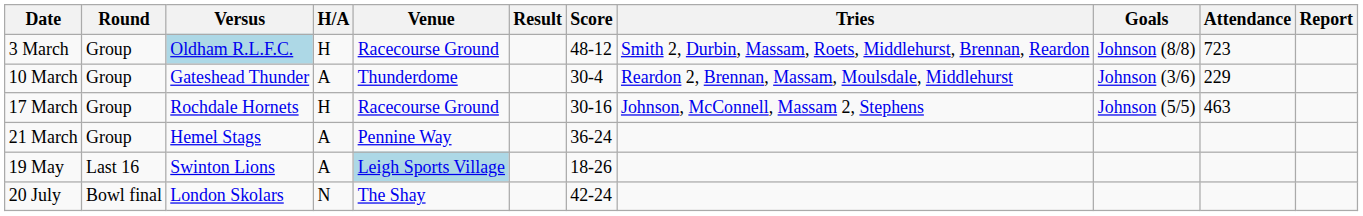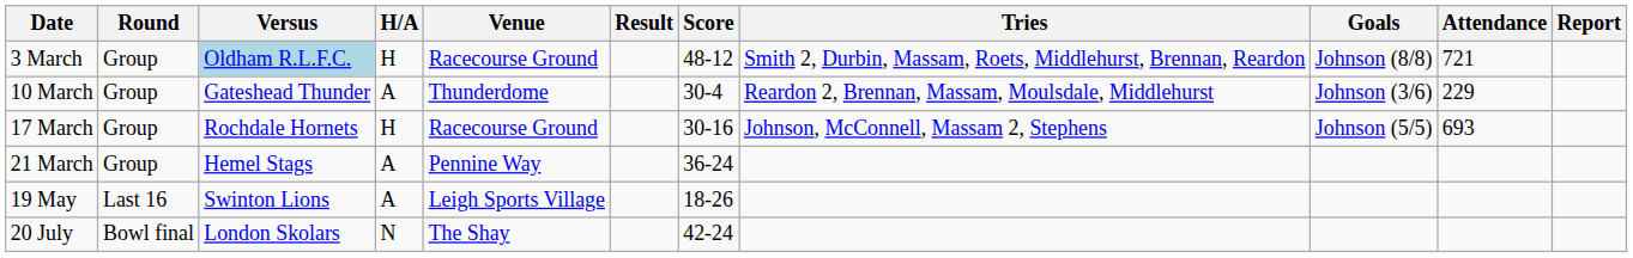 <table class="wikitable defaultleft col2center col4center col7center col10right" style="font-size:90%;">
 <tr>
 <th>Date</th>
 <th>Round</th>
 <th>Versus</th>
 <th>H/A</th>
 <th>Venue</th>
 <th>Result</th>
 <th>Score</th>
 <th>Tries</th>
 <th>Goals</th>
 <th>Attendance</th>
 <th>Report</th>
 </tr>
 <tr>
 <td>3 March</td>
 <td>Group</td>
 <td style="background: lightblue;"> <a href='#'>Oldham R.L.F.C.</a></td>
 <td>H</td>
 <td><a href='#'>Racecourse Ground</a></td>
 <td></td>
 <td>48-12</td>
 <td><a href='#'>Smith</a> 2, <a href='#'>Durbin</a>, <a href='#'>Massam</a>, <a href='#'>Roets</a>, <a href='#'>Middlehurst</a>, <a href='#'>Brennan</a>, <a href='#'>Reardon</a></td>
 <td><a href='#'>Johnson</a> (8/8)</td>
-<td>723</td>
+<td>721</td>
 <td></td>
 </tr>
 <tr>
 <td>10 March</td>
 <td>Group</td>
 <td> <a href='#'>Gateshead Thunder</a></td>
 <td>A</td>
 <td><a href='#'>Thunderdome</a></td>
 <td></td>
 <td>30-4</td>
 <td><a href='#'>Reardon</a> 2, <a href='#'>Brennan</a>, <a href='#'>Massam</a>, <a href='#'>Moulsdale</a>, <a href='#'>Middlehurst</a></td>
 <td><a href='#'>Johnson</a> (3/6)</td>
 <td>229</td>
 <td></td>
 </tr>
 <tr>
 <td>17 March</td>
 <td>Group</td>
 <td> <a href='#'>Rochdale Hornets</a></td>
 <td>H</td>
 <td><a href='#'>Racecourse Ground</a></td>
 <td></td>
 <td>30-16</td>
 <td><a href='#'>Johnson</a>, <a href='#'>McConnell</a>, <a href='#'>Massam</a> 2, <a href='#'>Stephens</a></td>
 <td><a href='#'>Johnson</a> (5/5)</td>
-<td>463</td>
+<td>693</td>
 <td></td>
 </tr>
 <tr>
 <td>21 March</td>
 <td>Group</td>
 <td> <a href='#'>Hemel Stags</a></td>
 <td>A</td>
 <td><a href='#'>Pennine Way</a></td>
 <td></td>
 <td>36-24</td>
 <td></td>
 <td></td>
 <td></td>
 <td></td>
 </tr>
 <tr>
 <td>19 May</td>
 <td>Last 16</td>
 <td> <a href='#'>Swinton Lions</a></td>
 <td>A</td>
-<td style="background: lightblue;"><a href='#'>Leigh Sports Village</a></td>
+<td><a href='#'>Leigh Sports Village</a></td>
 <td></td>
 <td>18-26</td>
 <td></td>
 <td></td>
 <td></td>
 <td></td>
 </tr>
 <tr>
 <td>20 July</td>
 <td>Bowl final</td>
 <td> <a href='#'>London Skolars</a></td>
 <td>N</td>
 <td><a href='#'>The Shay</a></td>
 <td></td>
 <td>42-24</td>
 <td></td>
 <td></td>
 <td></td>
 <td></td>
 </tr>
 </table>
